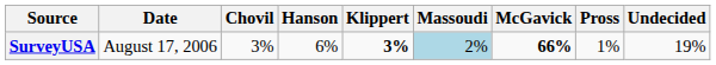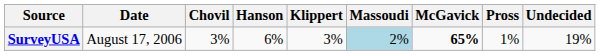 <table class="wikitable" style="text-align:right">
 <tr>
 <th scope="col">Source</th>
 <th scope="col">Date</th>
 <th scope="col">Chovil</th>
 <th scope="col">Hanson</th>
 <th scope="col">Klippert</th>
 <th scope="col">Massoudi</th>
 <th scope="col">McGavick</th>
 <th scope="col">Pross</th>
 <th scope="col">Undecided</th>
 </tr>
 <tr>
 <th scope="row"><a href='#'>SurveyUSA</a></th>
 <td>August 17, 2006</td>
 <td>3%</td>
 <td>6%</td>
-<td><strong>3%</strong></td>
+<td>3%</td>
 <td style="background: lightblue;">2%</td>
-<td><strong>66%</strong></td>
+<td><strong>65%</strong></td>
 <td>1%</td>
 <td>19%</td>
 </tr>
 </table>
